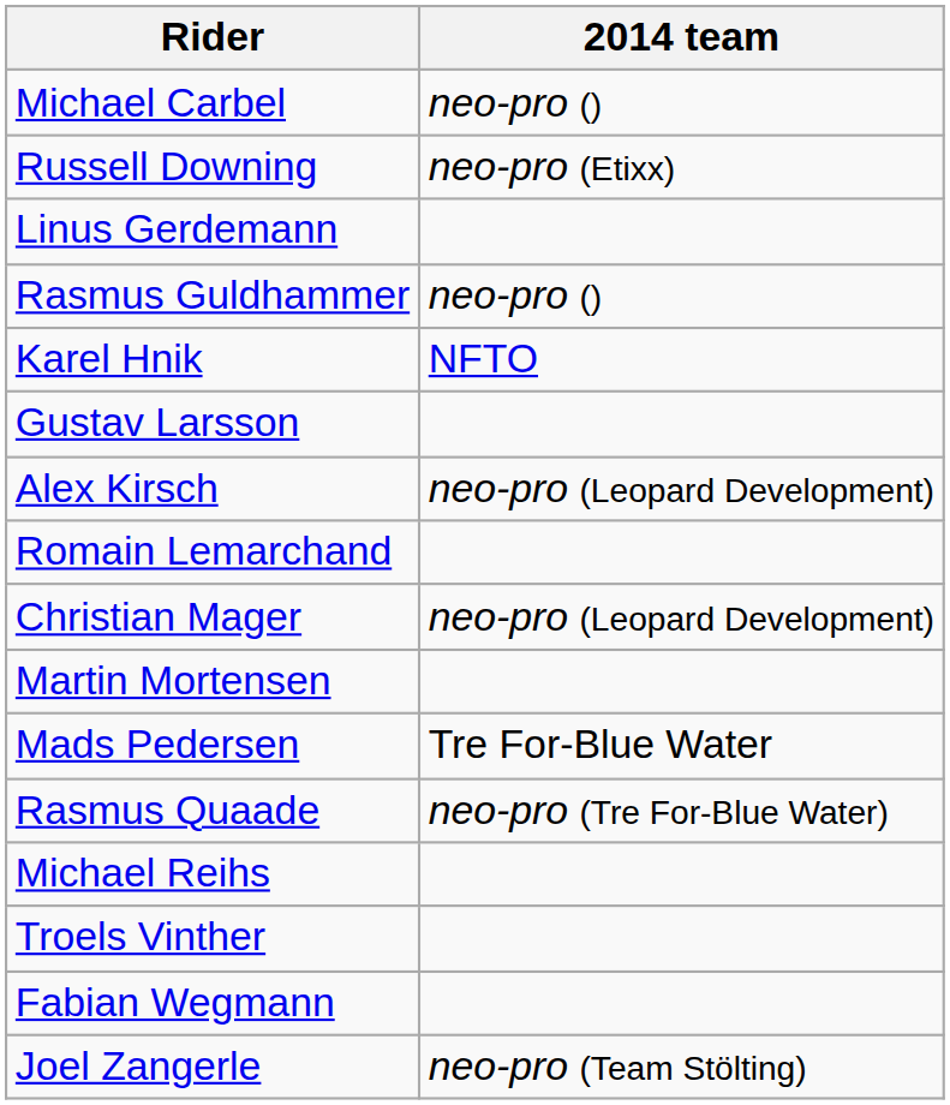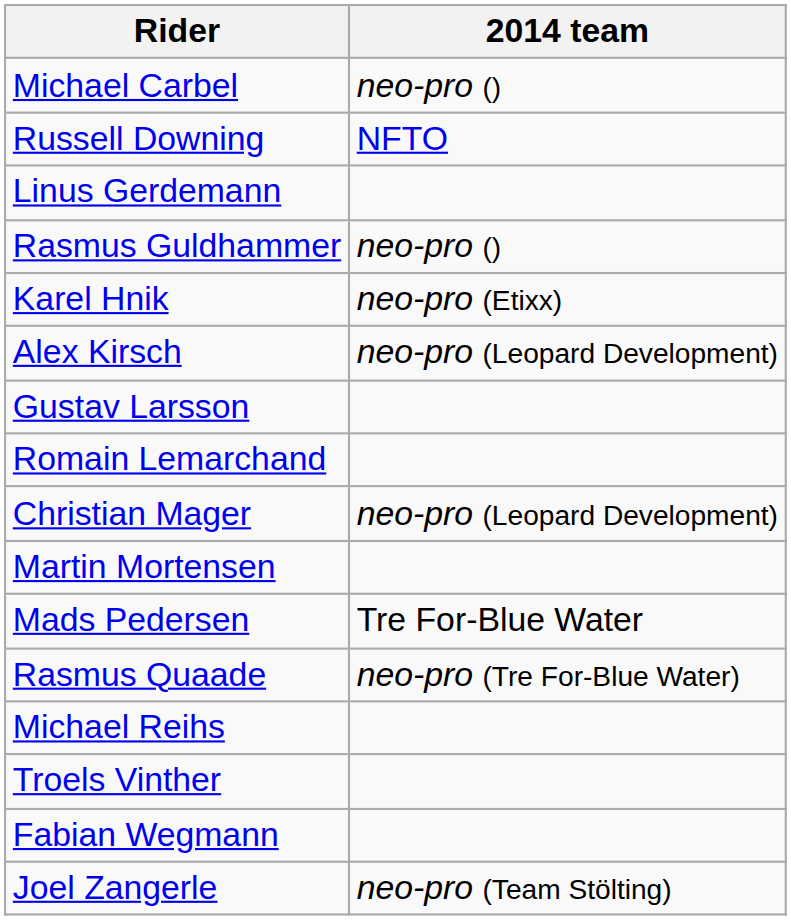 <table class="wikitable">
 <tr>
 <th>Rider</th>
 <th>2014 team</th>
 </tr>
 <tr>
 <td><a href='#'>Michael Carbel</a></td>
 <td><em>neo-pro</em> <small>()</small></td>
 </tr>
 <tr>
 <td><a href='#'>Russell Downing</a></td>
-<td><em>neo-pro</em> <small>(Etixx)</small></td>
+<td><a href='#'>NFTO</a></td>
 </tr>
 <tr>
 <td><a href='#'>Linus Gerdemann</a></td>
 <td></td>
 </tr>
 <tr>
 <td><a href='#'>Rasmus Guldhammer</a></td>
 <td><em>neo-pro</em> <small>()</small></td>
 </tr>
 <tr>
 <td><a href='#'>Karel Hnik</a></td>
-<td><a href='#'>NFTO</a></td>
+<td><em>neo-pro</em> <small>(Etixx)</small></td>
+</tr>
+<tr>
+<td><a href='#'>Alex Kirsch</a></td>
+<td><em>neo-pro</em> <small>(Leopard Development)</small></td>
 </tr>
 <tr>
 <td><a href='#'>Gustav Larsson</a></td>
 <td></td>
-</tr>
-<tr>
-<td><a href='#'>Alex Kirsch</a></td>
-<td><em>neo-pro</em> <small>(Leopard Development)</small></td>
 </tr>
 <tr>
 <td><a href='#'>Romain Lemarchand</a></td>
 <td></td>
 </tr>
 <tr>
 <td><a href='#'>Christian Mager</a></td>
 <td><em>neo-pro</em> <small>(Leopard Development)</small></td>
 </tr>
 <tr>
 <td><a href='#'>Martin Mortensen</a></td>
 <td></td>
 </tr>
 <tr>
 <td><a href='#'>Mads Pedersen</a></td>
 <td>Tre For-Blue Water</td>
 </tr>
 <tr>
 <td><a href='#'>Rasmus Quaade</a></td>
 <td><em>neo-pro</em> <small>(Tre For-Blue Water)</small></td>
 </tr>
 <tr>
 <td><a href='#'>Michael Reihs</a></td>
 <td></td>
 </tr>
 <tr>
 <td><a href='#'>Troels Vinther</a></td>
 <td></td>
 </tr>
 <tr>
 <td><a href='#'>Fabian Wegmann</a></td>
 <td></td>
 </tr>
 <tr>
 <td><a href='#'>Joel Zangerle</a></td>
 <td><em>neo-pro</em> <small>(Team Stölting)</small></td>
 </tr>
 </table>
